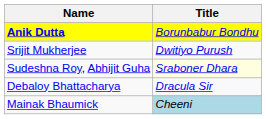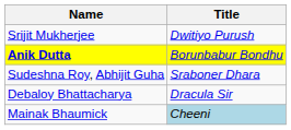 <table class="wikitable">
 <tr>
 <th>Name</th>
 <th>Title</th>
 </tr>
 <tr>
+<td><a href='#'>Srijit Mukherjee</a></td>
+<td><em><a href='#'>Dwitiyo Purush</a></em></td>
+</tr>
+<tr>
 <td style="background:#FFFF00"><strong><a href='#'>Anik Dutta</a></strong></td>
 <td style="background:#FFFF00"><em><a href='#'>Borunbabur Bondhu</a></em></td>
 </tr>
 <tr>
-<td><a href='#'>Srijit Mukherjee</a></td>
-<td><em><a href='#'>Dwitiyo Purush</a></em></td>
-</tr>
-<tr>
 <td><a href='#'>Sudeshna Roy</a>, <a href='#'>Abhijit Guha</a></td>
-<td style="background: lightyellow;"><em><a href='#'>Sraboner Dhara</a></em></td>
+<td><em><a href='#'>Sraboner Dhara</a></em></td>
 </tr>
 <tr>
 <td><a href='#'>Debaloy Bhattacharya</a></td>
 <td><em><a href='#'>Dracula Sir</a></em></td>
 </tr>
 <tr>
 <td><a href='#'>Mainak Bhaumick</a></td>
 <td style="background: lightblue;"><em>Cheeni</em></td>
 </tr>
 </table>
